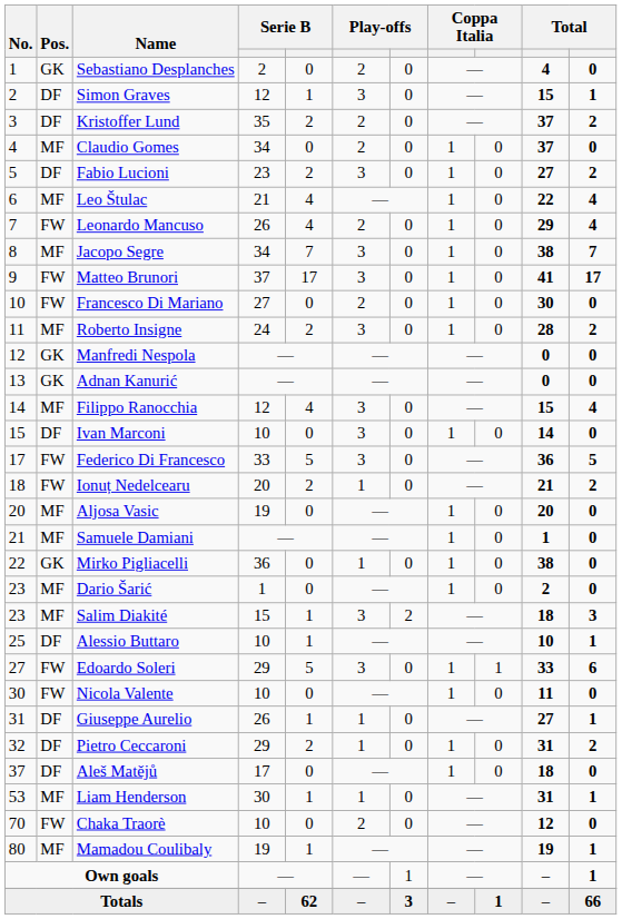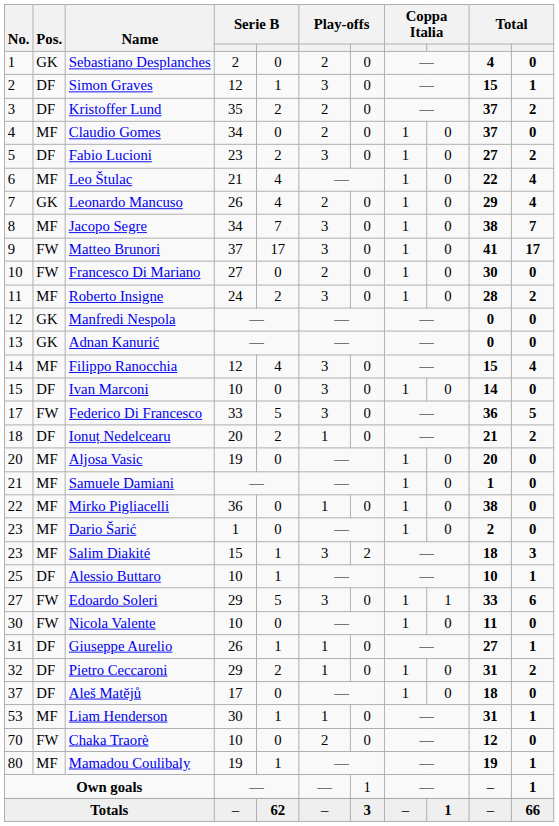 <table class="wikitable sortable" style="text-align:center">
 <tr>
 <th rowspan="2" valign="bottom">No.</th>
 <th rowspan="2" valign="bottom">Pos.</th>
 <th rowspan="2" valign="bottom">Name</th>
 <th colspan="2" width="85">Serie B</th>
 <th colspan="2" width="85">Play-offs</th>
 <th colspan="2" width="85">Coppa Italia</th>
 <th colspan="2" width="85">Total</th>
 </tr>
 <tr>
 <th></th>
 <th></th>
 <th></th>
 <th></th>
 <th></th>
 <th></th>
 <th></th>
 <th></th>
 </tr>
 <tr>
 <td align="left">1</td>
 <td align="left">GK</td>
 <td align="left"> <a href='#'>Sebastiano Desplanches</a></td>
 <td>2</td>
 <td>0</td>
 <td>2</td>
 <td>0</td>
 <td colspan="2">—</td>
 <td><strong>4</strong></td>
 <td><strong>0</strong></td>
 </tr>
 <tr>
 <td align="left">2</td>
 <td align="left">DF</td>
 <td align="left"> <a href='#'>Simon Graves</a></td>
 <td>12</td>
 <td>1</td>
 <td>3</td>
 <td>0</td>
 <td colspan="2">—</td>
 <td><strong>15</strong></td>
 <td><strong>1</strong></td>
 </tr>
 <tr>
 <td align="left">3</td>
 <td align="left">DF</td>
 <td align="left"> <a href='#'>Kristoffer Lund</a></td>
 <td>35</td>
 <td>2</td>
 <td>2</td>
 <td>0</td>
 <td colspan="2">—</td>
 <td><strong>37</strong></td>
 <td><strong>2</strong></td>
 </tr>
 <tr>
 <td align="left">4</td>
 <td align="left">MF</td>
 <td align="left"> <a href='#'>Claudio Gomes</a></td>
 <td>34</td>
 <td>0</td>
 <td>2</td>
 <td>0</td>
 <td>1</td>
 <td>0</td>
 <td><strong>37</strong></td>
 <td><strong>0</strong></td>
 </tr>
 <tr>
 <td align="left">5</td>
 <td align="left">DF</td>
 <td align="left"> <a href='#'>Fabio Lucioni</a></td>
 <td>23</td>
 <td>2</td>
 <td>3</td>
 <td>0</td>
 <td>1</td>
 <td>0</td>
 <td><strong>27</strong></td>
 <td><strong>2</strong></td>
 </tr>
 <tr>
 <td align="left">6</td>
 <td align="left">MF</td>
 <td align="left"> <a href='#'>Leo Štulac</a></td>
 <td>21</td>
 <td>4</td>
 <td colspan="2">—</td>
 <td>1</td>
 <td>0</td>
 <td><strong>22</strong></td>
 <td><strong>4</strong></td>
 </tr>
 <tr>
 <td align="left">7</td>
-<td align="left">FW</td>
+<td align="left">GK</td>
 <td align="left"> <a href='#'>Leonardo Mancuso</a></td>
 <td>26</td>
 <td>4</td>
 <td>2</td>
 <td>0</td>
 <td>1</td>
 <td>0</td>
 <td><strong>29</strong></td>
 <td><strong>4</strong></td>
 </tr>
 <tr>
 <td align="left">8</td>
 <td align="left">MF</td>
 <td align="left"> <a href='#'>Jacopo Segre</a></td>
 <td>34</td>
 <td>7</td>
 <td>3</td>
 <td>0</td>
 <td>1</td>
 <td>0</td>
 <td><strong>38</strong></td>
 <td><strong>7</strong></td>
 </tr>
 <tr>
 <td align="left">9</td>
 <td align="left">FW</td>
 <td align="left"> <a href='#'>Matteo Brunori</a></td>
 <td>37</td>
 <td>17</td>
 <td>3</td>
 <td>0</td>
 <td>1</td>
 <td>0</td>
 <td><strong>41</strong></td>
 <td><strong>17</strong></td>
 </tr>
 <tr>
 <td align="left">10</td>
 <td align="left">FW</td>
 <td align="left"> <a href='#'>Francesco Di Mariano</a></td>
 <td>27</td>
 <td>0</td>
 <td>2</td>
 <td>0</td>
 <td>1</td>
 <td>0</td>
 <td><strong>30</strong></td>
 <td><strong>0</strong></td>
 </tr>
 <tr>
 <td align="left">11</td>
 <td align="left">MF</td>
 <td align="left"> <a href='#'>Roberto Insigne</a></td>
 <td>24</td>
 <td>2</td>
 <td>3</td>
 <td>0</td>
 <td>1</td>
 <td>0</td>
 <td><strong>28</strong></td>
 <td><strong>2</strong></td>
 </tr>
 <tr>
 <td align="left">12</td>
 <td align="left">GK</td>
 <td align="left"> <a href='#'>Manfredi Nespola</a></td>
 <td colspan="2">—</td>
 <td colspan="2">—</td>
 <td colspan="2">—</td>
 <td><strong>0</strong></td>
 <td><strong>0</strong></td>
 </tr>
 <tr>
 <td align="left">13</td>
 <td align="left">GK</td>
 <td align="left"> <a href='#'>Adnan Kanurić</a></td>
 <td colspan="2">—</td>
 <td colspan="2">—</td>
 <td colspan="2">—</td>
 <td><strong>0</strong></td>
 <td><strong>0</strong></td>
 </tr>
 <tr>
 <td align="left">14</td>
 <td align="left">MF</td>
 <td align="left"> <a href='#'>Filippo Ranocchia</a></td>
 <td>12</td>
 <td>4</td>
 <td>3</td>
 <td>0</td>
 <td colspan="2">—</td>
 <td><strong>15</strong></td>
 <td><strong>4</strong></td>
 </tr>
 <tr>
 <td align="left">15</td>
 <td align="left">DF</td>
 <td align="left"> <a href='#'>Ivan Marconi</a></td>
 <td>10</td>
 <td>0</td>
 <td>3</td>
 <td>0</td>
 <td>1</td>
 <td>0</td>
 <td><strong>14</strong></td>
 <td><strong>0</strong></td>
 </tr>
 <tr>
 <td align="left">17</td>
 <td align="left">FW</td>
 <td align="left"> <a href='#'>Federico Di Francesco</a></td>
 <td>33</td>
 <td>5</td>
 <td>3</td>
 <td>0</td>
 <td colspan="2">—</td>
 <td><strong>36</strong></td>
 <td><strong>5</strong></td>
 </tr>
 <tr>
 <td align="left">18</td>
-<td align="left">FW</td>
+<td align="left">DF</td>
 <td align="left"> <a href='#'>Ionuț Nedelcearu</a></td>
 <td>20</td>
 <td>2</td>
 <td>1</td>
 <td>0</td>
 <td colspan="2">—</td>
 <td><strong>21</strong></td>
 <td><strong>2</strong></td>
 </tr>
 <tr>
 <td align="left">20</td>
 <td align="left">MF</td>
 <td align="left"> <a href='#'>Aljosa Vasic</a></td>
 <td>19</td>
 <td>0</td>
 <td colspan="2">—</td>
 <td>1</td>
 <td>0</td>
 <td><strong>20</strong></td>
 <td><strong>0</strong></td>
 </tr>
 <tr>
 <td align="left">21</td>
 <td align="left">MF</td>
 <td align="left"> <a href='#'>Samuele Damiani</a></td>
 <td colspan="2">—</td>
 <td colspan="2">—</td>
 <td>1</td>
 <td>0</td>
 <td><strong>1</strong></td>
 <td><strong>0</strong></td>
 </tr>
 <tr>
 <td align="left">22</td>
-<td align="left">GK</td>
+<td align="left">MF</td>
 <td align="left"> <a href='#'>Mirko Pigliacelli</a></td>
 <td>36</td>
 <td>0</td>
 <td>1</td>
 <td>0</td>
 <td>1</td>
 <td>0</td>
 <td><strong>38</strong></td>
 <td><strong>0</strong></td>
 </tr>
 <tr>
 <td align="left">23</td>
 <td align="left">MF</td>
 <td align="left"> <a href='#'>Dario Šarić</a></td>
 <td>1</td>
 <td>0</td>
 <td colspan="2">—</td>
 <td>1</td>
 <td>0</td>
 <td><strong>2</strong></td>
 <td><strong>0</strong></td>
 </tr>
 <tr>
 <td align="left">23</td>
 <td align="left">MF</td>
 <td align="left"> <a href='#'>Salim Diakité</a></td>
 <td>15</td>
 <td>1</td>
 <td>3</td>
 <td>2</td>
 <td colspan="2">—</td>
 <td><strong>18</strong></td>
 <td><strong>3</strong></td>
 </tr>
 <tr>
 <td align="left">25</td>
 <td align="left">DF</td>
 <td align="left"> <a href='#'>Alessio Buttaro</a></td>
 <td>10</td>
 <td>1</td>
 <td colspan="2">—</td>
 <td colspan="2">—</td>
 <td><strong>10</strong></td>
 <td><strong>1</strong></td>
 </tr>
 <tr>
 <td align="left">27</td>
 <td align="left">FW</td>
 <td align="left"> <a href='#'>Edoardo Soleri</a></td>
 <td>29</td>
 <td>5</td>
 <td>3</td>
 <td>0</td>
 <td>1</td>
 <td>1</td>
 <td><strong>33</strong></td>
 <td><strong>6</strong></td>
 </tr>
 <tr>
 <td align="left">30</td>
 <td align="left">FW</td>
 <td align="left"> <a href='#'>Nicola Valente</a></td>
 <td>10</td>
 <td>0</td>
 <td colspan="2">—</td>
 <td>1</td>
 <td>0</td>
 <td><strong>11</strong></td>
 <td><strong>0</strong></td>
 </tr>
 <tr>
 <td align="left">31</td>
 <td align="left">DF</td>
 <td align="left"> <a href='#'>Giuseppe Aurelio</a></td>
 <td>26</td>
 <td>1</td>
 <td>1</td>
 <td>0</td>
 <td colspan="2">—</td>
 <td><strong>27</strong></td>
 <td><strong>1</strong></td>
 </tr>
 <tr>
 <td align="left">32</td>
 <td align="left">DF</td>
 <td align="left"> <a href='#'>Pietro Ceccaroni</a></td>
 <td>29</td>
 <td>2</td>
 <td>1</td>
 <td>0</td>
 <td>1</td>
 <td>0</td>
 <td><strong>31</strong></td>
 <td><strong>2</strong></td>
 </tr>
 <tr>
 <td align="left">37</td>
 <td align="left">DF</td>
 <td align="left"> <a href='#'>Aleš Matějů</a></td>
 <td>17</td>
 <td>0</td>
 <td colspan="2">—</td>
 <td>1</td>
 <td>0</td>
 <td><strong>18</strong></td>
 <td><strong>0</strong></td>
 </tr>
 <tr>
 <td align="left">53</td>
 <td align="left">MF</td>
 <td align="left"> <a href='#'>Liam Henderson</a></td>
 <td>30</td>
 <td>1</td>
 <td>1</td>
 <td>0</td>
 <td colspan="2">—</td>
 <td><strong>31</strong></td>
 <td><strong>1</strong></td>
 </tr>
 <tr>
 <td align="left">70</td>
 <td align="left">FW</td>
 <td align="left"> <a href='#'>Chaka Traorè</a></td>
 <td>10</td>
 <td>0</td>
 <td>2</td>
 <td>0</td>
 <td colspan="2">—</td>
 <td><strong>12</strong></td>
 <td><strong>0</strong></td>
 </tr>
 <tr>
 <td align="left">80</td>
 <td align="left">MF</td>
 <td align="left"> <a href='#'>Mamadou Coulibaly</a></td>
 <td>19</td>
 <td>1</td>
 <td colspan="2">—</td>
 <td colspan="2">—</td>
 <td><strong>19</strong></td>
 <td><strong>1</strong></td>
 </tr>
 <tr>
 <td colspan="3"><strong>Own goals</strong></td>
 <td colspan="2">—</td>
 <td>—</td>
 <td>1</td>
 <td colspan="2">—</td>
 <td>–</td>
 <td><strong>1</strong></td>
 </tr>
 <tr>
 </tr>
 <tr bgcolor="#EFEFEF">
 <td colspan="3"><strong>Totals</strong></td>
 <td>–</td>
 <td><strong>62</strong></td>
 <td>–</td>
 <td><strong>3</strong></td>
 <td>–</td>
 <td><strong>1</strong></td>
 <td>–</td>
 <td><strong>66</strong></td>
 </tr>
 </table>
